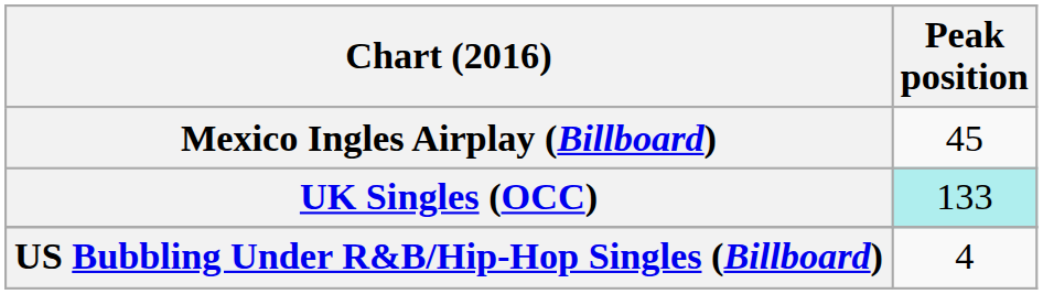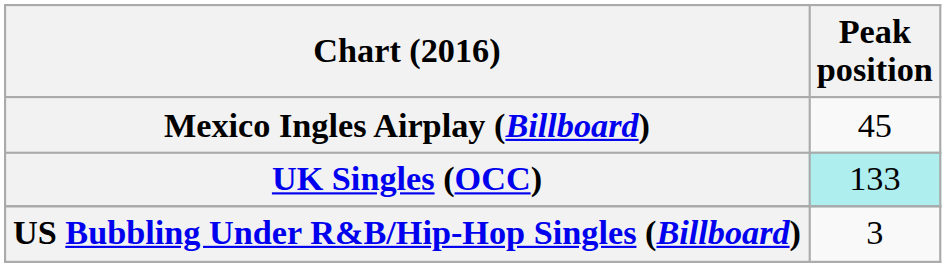 <table class="wikitable sortable plainrowheaders" style="text-align:center">
 <tr>
 <th scope="col">Chart (2016)</th>
 <th scope="col">Peak<br>position</th>
 </tr>
 <tr>
 <th scope="row">Mexico Ingles Airplay (<em><a href='#'>Billboard</a></em>)</th>
 <td style="text-align:center;">45</td>
 </tr>
 <tr>
 <th scope="row"><a href='#'>UK Singles</a> (<a href='#'>OCC</a>)</th>
 <td style="background: paleturquoise; text-align:center;">133</td>
 </tr>
 <tr>
 </tr>
 <tr>
 <th scope="row">US <a href='#'>Bubbling Under R&B/Hip-Hop Singles</a> (<em><a href='#'>Billboard</a></em>)</th>
-<td style="text-align:center;">4</td>
+<td style="text-align:center;">3</td>
 </tr>
 </table>
